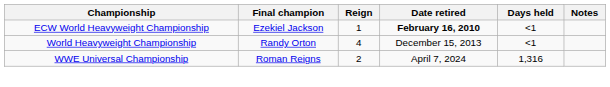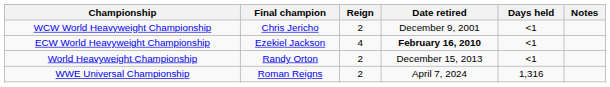 <table class="sortable wikitable" style="font-size:90%; text-align:center; width:70%;">
 <tr>
 <th>Championship</th>
 <th>Final champion</th>
 <th>Reign</th>
 <th>Date retired</th>
 <th>Days held</th>
 <th>Notes</th>
 </tr>
 <tr>
+<td><a href='#'>WCW World Heavyweight Championship</a></td>
+<td><a href='#'>Chris Jericho</a></td>
+<td>2</td>
+<td>December 9, 2001</td>
+<td><1</td>
+<td align="left"></td>
+</tr>
+<tr>
 <td><a href='#'>ECW World Heavyweight Championship</a></td>
 <td><a href='#'>Ezekiel Jackson</a></td>
-<td>1</td>
+<td>4</td>
 <td><strong>February 16, 2010</strong></td>
 <td><1</td>
 <td align="left"></td>
 </tr>
 <tr>
 <td><a href='#'>World Heavyweight Championship</a><br></td>
 <td><a href='#'>Randy Orton</a></td>
-<td>4</td>
+<td>2</td>
 <td>December 15, 2013</td>
 <td><1</td>
 <td align="left"></td>
 </tr>
 <tr>
 <td><a href='#'>WWE Universal Championship</a></td>
 <td><a href='#'>Roman Reigns</a></td>
 <td>2</td>
 <td>April 7, 2024</td>
 <td>1,316</td>
 <td align="left"></td>
 </tr>
 </table>
